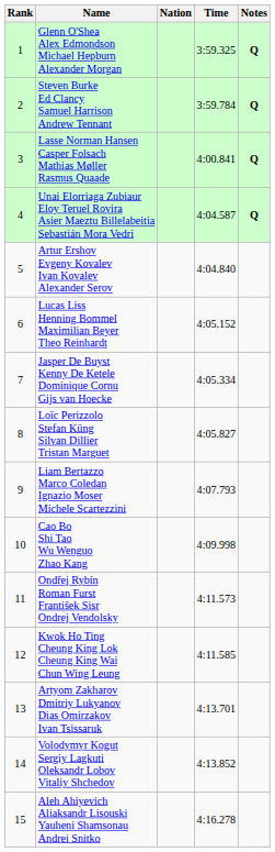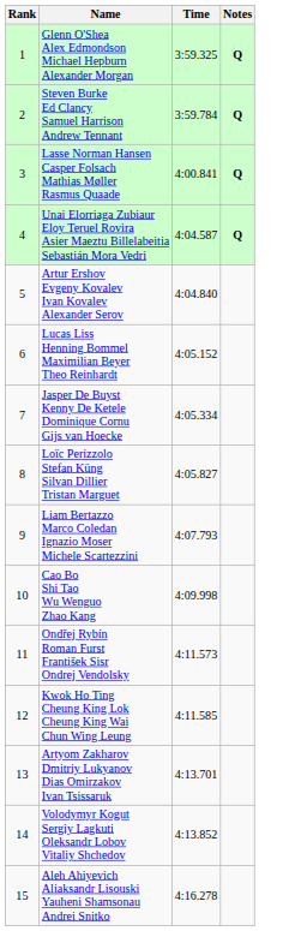 <table class="wikitable sortable" style="text-align:center">
 <tr>
 <th>Rank</th>
 <th>Name</th>
-<th>Nation</th>
 <th>Time</th>
 <th>Notes</th>
 </tr>
 <tr bgcolor=ccffcc>
 <td>1</td>
 <td align=left><a href='#'>Glenn O'Shea</a><br><a href='#'>Alex Edmondson</a><br><a href='#'>Michael Hepburn</a><br><a href='#'>Alexander Morgan</a></td>
-<td align=left></td>
 <td>3:59.325</td>
 <td><strong>Q</strong></td>
 </tr>
 <tr bgcolor=ccffcc>
 <td>2</td>
 <td align=left><a href='#'>Steven Burke</a><br><a href='#'>Ed Clancy</a><br><a href='#'>Samuel Harrison</a><br><a href='#'>Andrew Tennant</a></td>
-<td align=left></td>
 <td>3:59.784</td>
 <td><strong>Q</strong></td>
 </tr>
 <tr bgcolor=ccffcc>
 <td>3</td>
 <td align=left><a href='#'>Lasse Norman Hansen</a><br><a href='#'>Casper Folsach</a><br><a href='#'>Mathias Møller</a><br><a href='#'>Rasmus Quaade</a></td>
-<td align=left></td>
 <td>4:00.841</td>
 <td><strong>Q</strong></td>
 </tr>
 <tr bgcolor=ccffcc>
 <td>4</td>
 <td align=left><a href='#'>Unai Elorriaga Zubiaur</a><br><a href='#'>Eloy Teruel Rovira</a><br><a href='#'>Asier Maeztu Billelabeitia</a><br><a href='#'>Sebastián Mora Vedri</a></td>
-<td align=left></td>
 <td>4:04.587</td>
 <td><strong>Q</strong></td>
 </tr>
 <tr>
 <td>5</td>
 <td align=left><a href='#'>Artur Ershov</a><br><a href='#'>Evgeny Kovalev</a><br><a href='#'>Ivan Kovalev</a><br><a href='#'>Alexander Serov</a></td>
-<td align=left></td>
 <td>4:04.840</td>
 <td></td>
 </tr>
 <tr>
 <td>6</td>
 <td align=left><a href='#'>Lucas Liss</a><br><a href='#'>Henning Bommel</a><br><a href='#'>Maximilian Beyer</a><br><a href='#'>Theo Reinhardt</a></td>
-<td align=left></td>
 <td>4:05.152</td>
 <td></td>
 </tr>
 <tr>
 <td>7</td>
 <td align=left><a href='#'>Jasper De Buyst</a><br><a href='#'>Kenny De Ketele</a><br><a href='#'>Dominique Cornu</a><br><a href='#'>Gijs van Hoecke</a></td>
-<td align=left></td>
 <td>4:05.334</td>
 <td></td>
 </tr>
 <tr>
 <td>8</td>
 <td align=left><a href='#'>Loïc Perizzolo</a><br><a href='#'>Stefan Küng</a><br><a href='#'>Silvan Dillier</a><br><a href='#'>Tristan Marguet</a></td>
-<td align=left></td>
 <td>4:05.827</td>
 <td></td>
 </tr>
 <tr>
 <td>9</td>
 <td align=left><a href='#'>Liam Bertazzo</a><br><a href='#'>Marco Coledan</a><br><a href='#'>Ignazio Moser</a><br><a href='#'>Michele Scartezzini</a></td>
-<td align=left></td>
 <td>4:07.793</td>
 <td></td>
 </tr>
 <tr>
 <td>10</td>
 <td align=left><a href='#'>Cao Bo</a><br><a href='#'>Shi Tao</a><br><a href='#'>Wu Wenguo</a><br><a href='#'>Zhao Kang</a></td>
-<td align=left></td>
 <td>4:09.998</td>
 <td></td>
 </tr>
 <tr>
 <td>11</td>
 <td align=left><a href='#'>Ondřej Rybín</a><br><a href='#'>Roman Furst</a><br><a href='#'>František Sisr</a><br><a href='#'>Ondrej Vendolsky</a></td>
-<td align=left></td>
 <td>4:11.573</td>
 <td></td>
 </tr>
 <tr>
 <td>12</td>
 <td align=left><a href='#'>Kwok Ho Ting</a><br><a href='#'>Cheung King Lok</a><br><a href='#'>Cheung King Wai</a><br><a href='#'>Chun Wing Leung</a></td>
-<td align=left></td>
 <td>4:11.585</td>
 <td></td>
 </tr>
 <tr>
 <td>13</td>
 <td align=left><a href='#'>Artyom Zakharov</a><br><a href='#'>Dmitriy Lukyanov</a><br><a href='#'>Dias Omirzakov</a><br><a href='#'>Ivan Tsissaruk</a></td>
-<td align=left></td>
 <td>4:13.701</td>
 <td></td>
 </tr>
 <tr>
 <td>14</td>
 <td align=left><a href='#'>Volodymyr Kogut</a><br><a href='#'>Sergiy Lagkuti</a><br><a href='#'>Oleksandr Lobov</a><br><a href='#'>Vitaliy Shchedov</a></td>
-<td align=left></td>
 <td>4:13.852</td>
 <td></td>
 </tr>
 <tr>
 <td>15</td>
 <td align=left><a href='#'>Aleh Ahiyevich</a><br><a href='#'>Aliaksandr Lisouski</a><br><a href='#'>Yauheni Shamsonau</a><br><a href='#'>Andrei Snitko</a></td>
-<td align=left></td>
 <td>4:16.278</td>
 <td></td>
 </tr>
 </table>
